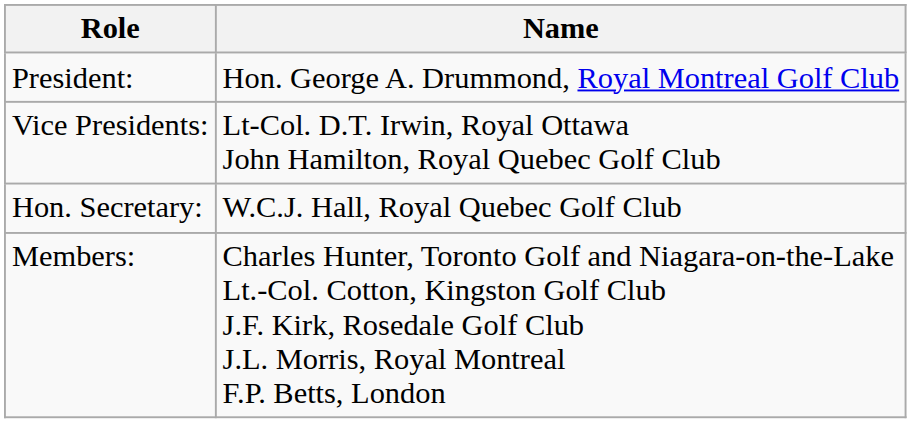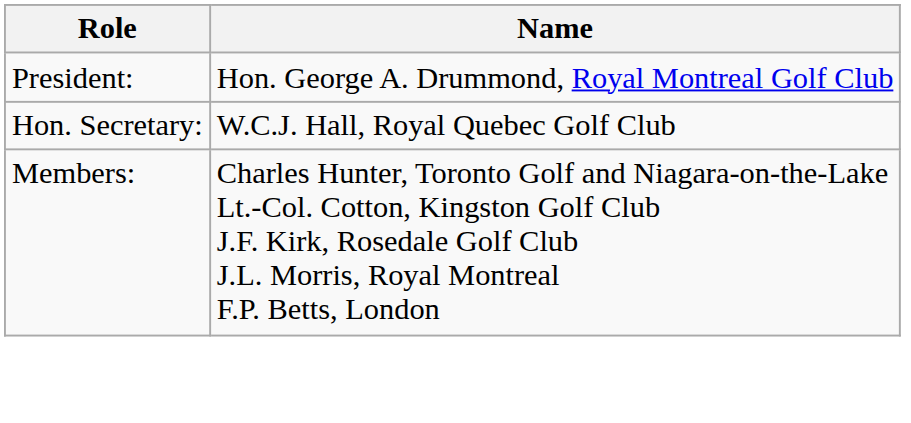 <table class="wikitable">
 <tr>
 <th>Role</th>
 <th>Name</th>
 </tr>
 <tr>
 <td>President:</td>
 <td>Hon. George A. Drummond, <a href='#'>Royal Montreal Golf Club</a></td>
 </tr>
 <tr valign="top">
-<td>Vice Presidents:</td>
-<td>Lt-Col. D.T. Irwin, Royal Ottawa<br>John Hamilton, Royal Quebec Golf Club</td>
-</tr>
-<tr valign="top">
 <td>Hon. Secretary:</td>
 <td>W.C.J. Hall, Royal Quebec Golf Club</td>
 </tr>
 <tr valign="top">
 <td>Members:</td>
 <td>Charles Hunter, Toronto Golf and Niagara-on-the-Lake<br>Lt.-Col. Cotton, Kingston Golf Club<br>J.F. Kirk, Rosedale Golf Club<br>J.L. Morris, Royal Montreal<br>F.P. Betts, London</td>
 </tr>
 </table>
